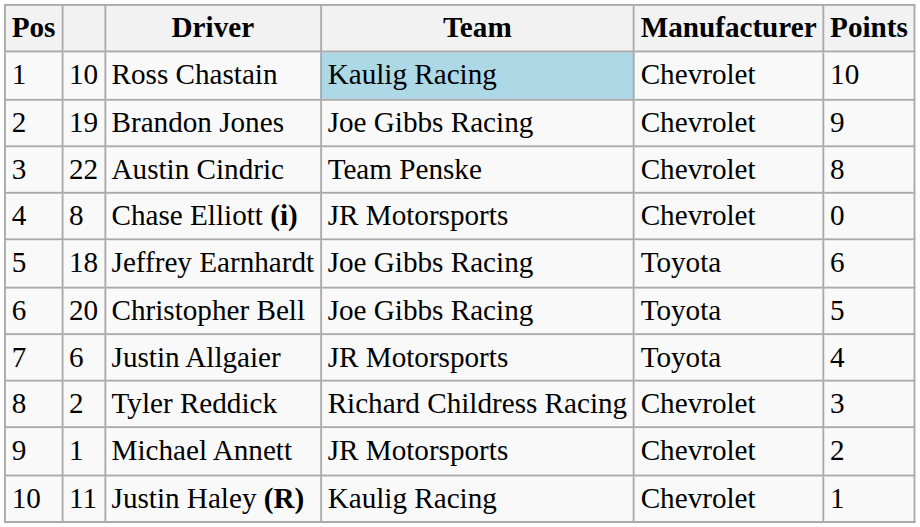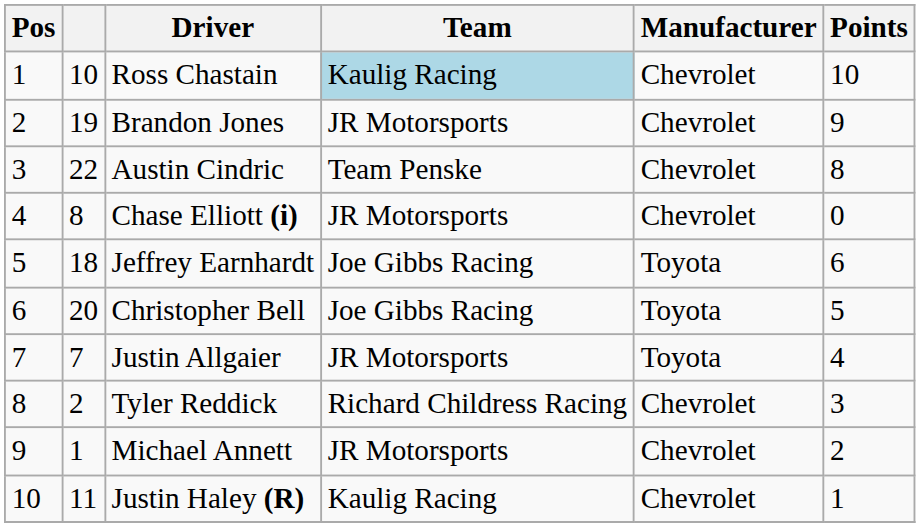 <table class="wikitable sortable" style="font-size:98%">
 <tr>
 <th>Pos</th>
 <th></th>
 <th>Driver</th>
 <th>Team</th>
 <th>Manufacturer</th>
 <th>Points</th>
 </tr>
 <tr>
 <td>1</td>
 <td>10</td>
 <td>Ross Chastain</td>
 <td style="background: lightblue;">Kaulig Racing</td>
 <td>Chevrolet</td>
 <td>10</td>
 </tr>
 <tr>
 <td>2</td>
 <td>19</td>
 <td>Brandon Jones</td>
-<td>Joe Gibbs Racing</td>
+<td>JR Motorsports</td>
 <td>Chevrolet</td>
 <td>9</td>
 </tr>
 <tr>
 <td>3</td>
 <td>22</td>
 <td>Austin Cindric</td>
 <td>Team Penske</td>
 <td>Chevrolet</td>
 <td>8</td>
 </tr>
 <tr>
 <td>4</td>
 <td>8</td>
 <td>Chase Elliott <strong>(i)</strong></td>
 <td>JR Motorsports</td>
 <td>Chevrolet</td>
 <td>0</td>
 </tr>
 <tr>
 <td>5</td>
 <td>18</td>
 <td>Jeffrey Earnhardt</td>
 <td>Joe Gibbs Racing</td>
 <td>Toyota</td>
 <td>6</td>
 </tr>
 <tr>
 <td>6</td>
 <td>20</td>
 <td>Christopher Bell</td>
 <td>Joe Gibbs Racing</td>
 <td>Toyota</td>
 <td>5</td>
 </tr>
 <tr>
 <td>7</td>
-<td>6</td>
+<td>7</td>
 <td>Justin Allgaier</td>
 <td>JR Motorsports</td>
 <td>Toyota</td>
 <td>4</td>
 </tr>
 <tr>
 <td>8</td>
 <td>2</td>
 <td>Tyler Reddick</td>
 <td>Richard Childress Racing</td>
 <td>Chevrolet</td>
 <td>3</td>
 </tr>
 <tr>
 <td>9</td>
 <td>1</td>
 <td>Michael Annett</td>
 <td>JR Motorsports</td>
 <td>Chevrolet</td>
 <td>2</td>
 </tr>
 <tr>
 <td>10</td>
 <td>11</td>
 <td>Justin Haley <strong>(R)</strong></td>
 <td>Kaulig Racing</td>
 <td>Chevrolet</td>
 <td>1</td>
 </tr>
 <tr>
 </tr>
 </table>
